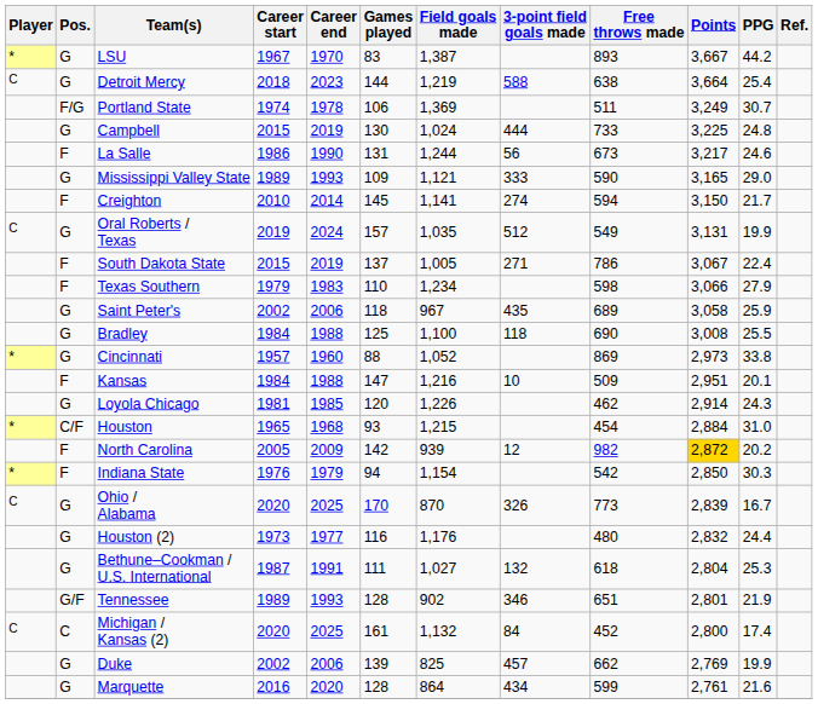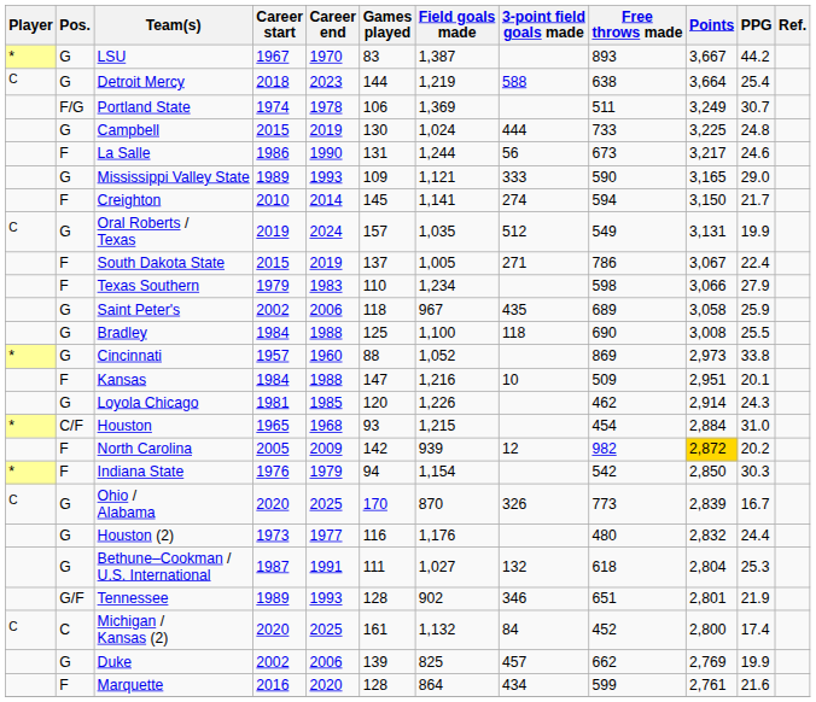 <table class="wikitable sortable">
 <tr>
 <th>Player</th>
 <th>Pos.</th>
 <th>Team(s)</th>
 <th>Career<br>start</th>
 <th>Career<br>end</th>
 <th>Games<br>played</th>
 <th><a href='#'>Field goals</a><br>made</th>
 <th><a href='#'>3-point field <br> goals</a> made</th>
 <th><a href='#'>Free <br>throws</a> made</th>
 <th><a href='#'>Points</a></th>
 <th>PPG</th>
 <th class=unsortable>Ref.</th>
 </tr>
 <tr>
 <td bgcolor=#ff9>*</td>
 <td>G</td>
 <td><a href='#'>LSU</a></td>
 <td><a href='#'>1967</a></td>
 <td><a href='#'>1970</a></td>
 <td>83</td>
 <td>1,387</td>
 <td></td>
 <td>893</td>
 <td>3,667</td>
 <td>44.2</td>
 <td></td>
 </tr>
 <tr>
 <td><sup>C</sup></td>
 <td>G</td>
 <td><a href='#'>Detroit Mercy</a></td>
 <td><a href='#'>2018</a></td>
 <td><a href='#'>2023</a></td>
 <td>144</td>
 <td>1,219</td>
 <td><a href='#'>588</a></td>
 <td>638</td>
 <td>3,664</td>
 <td>25.4</td>
 <td></td>
 </tr>
 <tr>
 <td></td>
 <td>F/G</td>
 <td><a href='#'>Portland State</a></td>
 <td><a href='#'>1974</a></td>
 <td><a href='#'>1978</a></td>
 <td>106</td>
 <td>1,369</td>
 <td></td>
 <td>511</td>
 <td>3,249</td>
 <td>30.7</td>
 <td></td>
 </tr>
 <tr>
 <td></td>
 <td>G</td>
 <td><a href='#'>Campbell</a></td>
 <td><a href='#'>2015</a></td>
 <td><a href='#'>2019</a></td>
 <td>130</td>
 <td>1,024</td>
 <td>444</td>
 <td>733</td>
 <td>3,225</td>
 <td>24.8</td>
 <td></td>
 </tr>
 <tr>
 <td></td>
 <td>F</td>
 <td><a href='#'>La Salle</a></td>
 <td><a href='#'>1986</a></td>
 <td><a href='#'>1990</a></td>
 <td>131</td>
 <td>1,244</td>
 <td>56</td>
 <td>673</td>
 <td>3,217</td>
 <td>24.6</td>
 <td></td>
 </tr>
 <tr>
 <td></td>
 <td>G</td>
 <td><a href='#'>Mississippi Valley State</a></td>
 <td><a href='#'>1989</a></td>
 <td><a href='#'>1993</a></td>
 <td>109</td>
 <td>1,121</td>
 <td>333</td>
 <td>590</td>
 <td>3,165</td>
 <td>29.0</td>
 <td></td>
 </tr>
 <tr>
 <td></td>
 <td>F</td>
 <td><a href='#'>Creighton</a></td>
 <td><a href='#'>2010</a></td>
 <td><a href='#'>2014</a></td>
 <td>145</td>
 <td>1,141</td>
 <td>274</td>
 <td>594</td>
 <td>3,150</td>
 <td>21.7</td>
 <td></td>
 </tr>
 <tr>
 <td><sup>C</sup></td>
 <td>G</td>
 <td><a href='#'>Oral Roberts</a> /<br><a href='#'>Texas</a></td>
 <td><a href='#'>2019</a></td>
 <td><a href='#'>2024</a></td>
 <td>157</td>
 <td>1,035</td>
 <td>512</td>
 <td>549</td>
 <td>3,131</td>
 <td>19.9</td>
 <td></td>
 </tr>
 <tr>
 <td></td>
 <td>F</td>
 <td><a href='#'>South Dakota State</a></td>
 <td><a href='#'>2015</a></td>
 <td><a href='#'>2019</a></td>
 <td>137</td>
 <td>1,005</td>
 <td>271</td>
 <td>786</td>
 <td>3,067</td>
 <td>22.4</td>
 <td></td>
 </tr>
 <tr>
 <td></td>
 <td>F</td>
 <td><a href='#'>Texas Southern</a></td>
 <td><a href='#'>1979</a></td>
 <td><a href='#'>1983</a></td>
 <td>110</td>
 <td>1,234</td>
 <td></td>
 <td>598</td>
 <td>3,066</td>
 <td>27.9</td>
 <td></td>
 </tr>
 <tr>
 <td></td>
 <td>G</td>
 <td><a href='#'>Saint Peter's</a></td>
 <td><a href='#'>2002</a></td>
 <td><a href='#'>2006</a></td>
 <td>118</td>
 <td>967</td>
 <td>435</td>
 <td>689</td>
 <td>3,058</td>
 <td>25.9</td>
 <td></td>
 </tr>
 <tr>
 <td></td>
 <td>G</td>
 <td><a href='#'>Bradley</a></td>
 <td><a href='#'>1984</a></td>
 <td><a href='#'>1988</a></td>
 <td>125</td>
 <td>1,100</td>
 <td>118</td>
 <td>690</td>
 <td>3,008</td>
 <td>25.5</td>
 <td></td>
 </tr>
 <tr>
 <td bgcolor=#ff9>*</td>
 <td>G</td>
 <td><a href='#'>Cincinnati</a></td>
 <td><a href='#'>1957</a></td>
 <td><a href='#'>1960</a></td>
 <td>88</td>
 <td>1,052</td>
 <td></td>
 <td>869</td>
 <td>2,973</td>
 <td>33.8</td>
 <td></td>
 </tr>
 <tr>
 <td></td>
 <td>F</td>
 <td><a href='#'>Kansas</a></td>
 <td><a href='#'>1984</a></td>
 <td><a href='#'>1988</a></td>
 <td>147</td>
 <td>1,216</td>
 <td>10</td>
 <td>509</td>
 <td>2,951</td>
 <td>20.1</td>
 <td></td>
 </tr>
 <tr>
 <td></td>
 <td>G</td>
 <td><a href='#'>Loyola Chicago</a></td>
 <td><a href='#'>1981</a></td>
 <td><a href='#'>1985</a></td>
 <td>120</td>
 <td>1,226</td>
 <td></td>
 <td>462</td>
 <td>2,914</td>
 <td>24.3</td>
 <td></td>
 </tr>
 <tr>
 <td bgcolor=#ff9>*</td>
 <td>C/F</td>
 <td><a href='#'>Houston</a></td>
 <td><a href='#'>1965</a></td>
 <td><a href='#'>1968</a></td>
 <td>93</td>
 <td>1,215</td>
 <td></td>
 <td>454</td>
 <td>2,884</td>
 <td>31.0</td>
 <td></td>
 </tr>
 <tr>
 <td></td>
 <td>F</td>
 <td><a href='#'>North Carolina</a></td>
 <td><a href='#'>2005</a></td>
 <td><a href='#'>2009</a></td>
 <td>142</td>
 <td>939</td>
 <td>12</td>
 <td><a href='#'>982</a></td>
 <td style="background: gold;">2,872</td>
 <td>20.2</td>
 <td></td>
 </tr>
 <tr>
 <td bgcolor=#ff9>*</td>
 <td>F</td>
 <td><a href='#'>Indiana State</a></td>
 <td><a href='#'>1976</a></td>
 <td><a href='#'>1979</a></td>
 <td>94</td>
 <td>1,154</td>
 <td></td>
 <td>542</td>
 <td>2,850</td>
 <td>30.3</td>
 <td></td>
 </tr>
 <tr>
 <td><sup>C</sup></td>
 <td>G</td>
 <td><a href='#'>Ohio</a> /<br><a href='#'>Alabama</a></td>
 <td><a href='#'>2020</a></td>
 <td><a href='#'>2025</a></td>
 <td><a href='#'>170</a></td>
 <td>870</td>
 <td>326</td>
 <td>773</td>
 <td>2,839</td>
 <td>16.7</td>
 <td></td>
 </tr>
 <tr>
 <td></td>
 <td>G</td>
 <td><a href='#'>Houston</a> (2)</td>
 <td><a href='#'>1973</a></td>
 <td><a href='#'>1977</a></td>
 <td>116</td>
 <td>1,176</td>
 <td></td>
 <td>480</td>
 <td>2,832</td>
 <td>24.4</td>
 <td></td>
 </tr>
 <tr>
 <td></td>
 <td>G</td>
 <td><a href='#'>Bethune–Cookman</a> /<br> <a href='#'>U.S. International</a></td>
 <td><a href='#'>1987</a></td>
 <td><a href='#'>1991</a></td>
 <td>111</td>
 <td>1,027</td>
 <td>132</td>
 <td>618</td>
 <td>2,804</td>
 <td>25.3</td>
 <td></td>
 </tr>
 <tr>
 <td></td>
 <td>G/F</td>
 <td><a href='#'>Tennessee</a></td>
 <td><a href='#'>1989</a></td>
 <td><a href='#'>1993</a></td>
 <td>128</td>
 <td>902</td>
 <td>346</td>
 <td>651</td>
 <td>2,801</td>
 <td>21.9</td>
 <td></td>
 </tr>
 <tr>
 <td><sup>C</sup></td>
 <td>C</td>
 <td><a href='#'>Michigan</a> /<br><a href='#'>Kansas</a> (2)</td>
 <td><a href='#'>2020</a></td>
 <td><a href='#'>2025</a></td>
 <td>161</td>
 <td>1,132</td>
 <td>84</td>
 <td>452</td>
 <td>2,800</td>
 <td>17.4</td>
 <td></td>
 </tr>
 <tr>
 <td></td>
 <td>G</td>
 <td><a href='#'>Duke</a></td>
 <td><a href='#'>2002</a></td>
 <td><a href='#'>2006</a></td>
 <td>139</td>
 <td>825</td>
 <td>457</td>
 <td>662</td>
 <td>2,769</td>
 <td>19.9</td>
 <td></td>
 </tr>
 <tr>
 <td></td>
-<td>G</td>
+<td>F</td>
 <td><a href='#'>Marquette</a></td>
 <td><a href='#'>2016</a></td>
 <td><a href='#'>2020</a></td>
 <td>128</td>
 <td>864</td>
 <td>434</td>
 <td>599</td>
 <td>2,761</td>
 <td>21.6</td>
 <td></td>
 </tr>
 <tr>
 </tr>
 </table>
